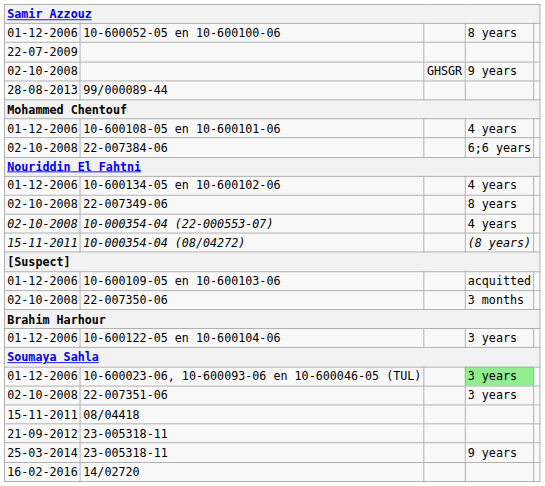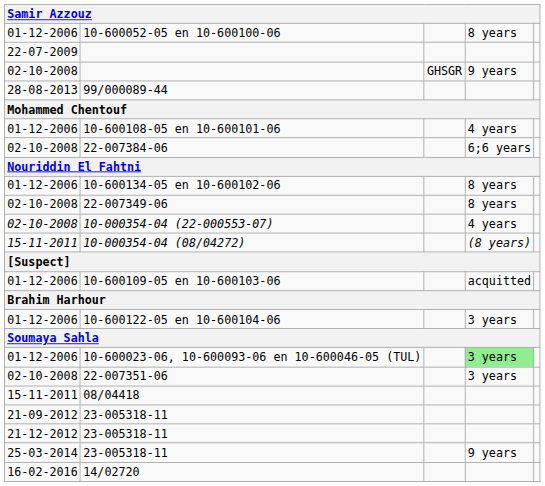 <table class="wikitable">
 <tr>
 <th colspan="5" style="text-align:left"><a href='#'>Samir Azzouz</a></th>
 </tr>
 <tr>
 <td>01-12-2006</td>
 <td>10-600052-05 en 10-600100-06</td>
 <td></td>
 <td>8 years</td>
 <td></td>
 </tr>
 <tr>
 <td>22-07-2009</td>
 <td></td>
 <td></td>
 <td></td>
 <td></td>
 </tr>
 <tr>
 <td>02-10-2008</td>
 <td></td>
 <td>GHSGR</td>
 <td>9 years</td>
 <td></td>
 </tr>
 <tr>
 <td>28-08-2013</td>
 <td>99/000089-44</td>
 <td></td>
 <td></td>
 <td></td>
 </tr>
 <tr>
 <th colspan="5" style="text-align:left">Mohammed Chentouf</th>
 </tr>
 <tr>
 <td>01-12-2006</td>
 <td>10-600108-05 en 10-600101-06</td>
 <td></td>
 <td>4 years</td>
 <td></td>
 </tr>
 <tr>
 <td>02-10-2008</td>
 <td>22-007384-06</td>
 <td></td>
 <td>6;6 years</td>
 <td></td>
 </tr>
 <tr>
 <th colspan="5" style="text-align:left"><a href='#'>Nouriddin El Fahtni</a></th>
 </tr>
 <tr>
 <td>01-12-2006</td>
 <td>10-600134-05 en 10-600102-06</td>
 <td></td>
-<td>4 years</td>
+<td>8 years</td>
 <td></td>
 </tr>
 <tr>
 <td>02-10-2008</td>
 <td>22-007349-06</td>
 <td></td>
 <td>8 years</td>
 <td></td>
 </tr>
 <tr>
 <td><em>02-10-2008</em></td>
 <td><em>10-000354-04 (22-000553-07)</em></td>
 <td><em></em></td>
 <td>4 years</td>
 <td><em></em></td>
 </tr>
 <tr>
 <td><em>15-11-2011</em></td>
 <td><em>10-000354-04 (08/04272)</em></td>
 <td><em></em></td>
 <td><em>(8 years)</em></td>
 <td><em></em></td>
 </tr>
 <tr>
 <th colspan="5" style="text-align:left">[Suspect]</th>
 </tr>
 <tr>
 <td>01-12-2006</td>
 <td>10-600109-05 en 10-600103-06</td>
 <td></td>
 <td>acquitted</td>
-<td></td>
-</tr>
-<tr>
-<td>02-10-2008</td>
-<td>22-007350-06</td>
-<td></td>
-<td>3 months</td>
 <td></td>
 </tr>
 <tr>
 <th colspan="5" style="text-align:left">Brahim Harhour</th>
 </tr>
 <tr>
 <td>01-12-2006</td>
 <td>10-600122-05 en 10-600104-06</td>
 <td></td>
 <td>3 years</td>
 <td></td>
 </tr>
 <tr>
 <th colspan="5" style="text-align:left"><a href='#'>Soumaya Sahla</a></th>
 </tr>
 <tr>
 <td>01-12-2006</td>
 <td>10-600023-06, 10-600093-06 en 10-600046-05 (TUL)</td>
 <td></td>
 <td style="background: lightgreen;">3 years</td>
 <td></td>
 </tr>
 <tr>
 <td>02-10-2008</td>
 <td>22-007351-06</td>
 <td></td>
 <td>3 years</td>
 <td></td>
 </tr>
 <tr>
 <td>15-11-2011</td>
 <td>08/04418</td>
 <td></td>
 <td></td>
 <td></td>
 </tr>
 <tr>
 <td>21-09-2012</td>
 <td>23-005318-11</td>
 <td></td>
 <td></td>
 <td></td>
 </tr>
 <tr>
+<td>21-12-2012</td>
+<td>23-005318-11</td>
+<td></td>
+<td></td>
+<td></td>
+</tr>
+<tr>
 <td>25-03-2014</td>
 <td>23-005318-11</td>
 <td></td>
 <td>9 years</td>
 <td></td>
 </tr>
 <tr>
 <td>16-02-2016</td>
 <td>14/02720</td>
 <td></td>
 <td></td>
 <td></td>
 </tr>
 </table>
